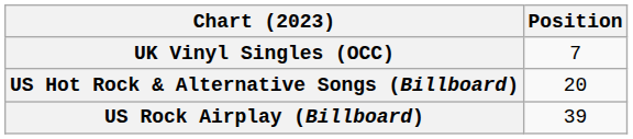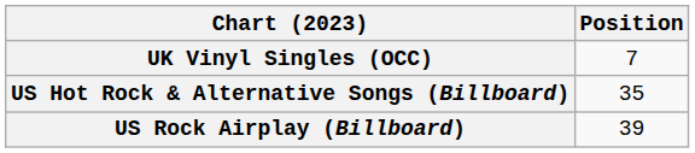 <table class="wikitable sortable plainrowheaders" style="text-align: center">
 <tr>
 <th scope="col">Chart (2023)</th>
 <th scope="col">Position</th>
 </tr>
 <tr>
 <th scope="row">UK Vinyl Singles (OCC)</th>
 <td>7</td>
 </tr>
 <tr>
 <th scope="row">US Hot Rock & Alternative Songs (<em>Billboard</em>)</th>
-<td>20</td>
+<td>35</td>
 </tr>
 <tr>
 <th scope="row">US Rock Airplay (<em>Billboard</em>)</th>
 <td>39</td>
 </tr>
 </table>
